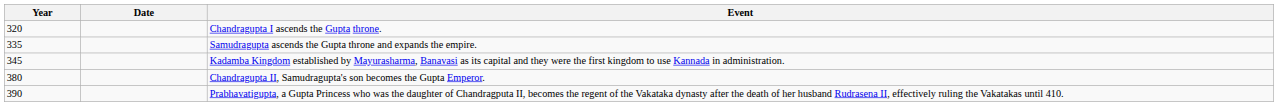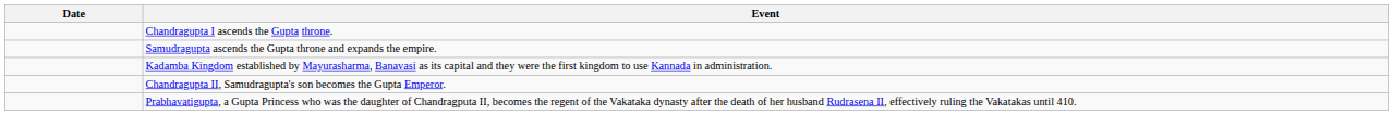 <table class="wikitable" style="width:100%">
 <tr>
-<th style="width:6%">Year</th>
 <th style="width:10%">Date</th>
 <th>Event</th>
 </tr>
 <tr>
-<td>320</td>
 <td></td>
 <td><a href='#'>Chandragupta I</a> ascends the <a href='#'>Gupta</a> <a href='#'>throne</a>.</td>
 </tr>
 <tr>
-<td>335</td>
 <td></td>
 <td><a href='#'>Samudragupta</a> ascends the Gupta throne and expands the empire.</td>
 </tr>
 <tr>
-<td>345</td>
 <td></td>
 <td><a href='#'>Kadamba Kingdom</a> established by <a href='#'>Mayurasharma</a>, <a href='#'>Banavasi</a> as its capital and they were the first kingdom to use <a href='#'>Kannada</a> in administration.</td>
 </tr>
 <tr>
-<td>380</td>
 <td></td>
 <td><a href='#'>Chandragupta II</a>, Samudragupta's son becomes the Gupta <a href='#'>Emperor</a>.</td>
 </tr>
 <tr>
-<td>390</td>
 <td></td>
 <td><a href='#'>Prabhavatigupta</a>, a Gupta Princess who was the daughter of Chandragputa II, becomes the regent of the Vakataka dynasty after the death of her husband <a href='#'>Rudrasena II</a>, effectively ruling the Vakatakas until 410.</td>
 </tr>
 </table>
